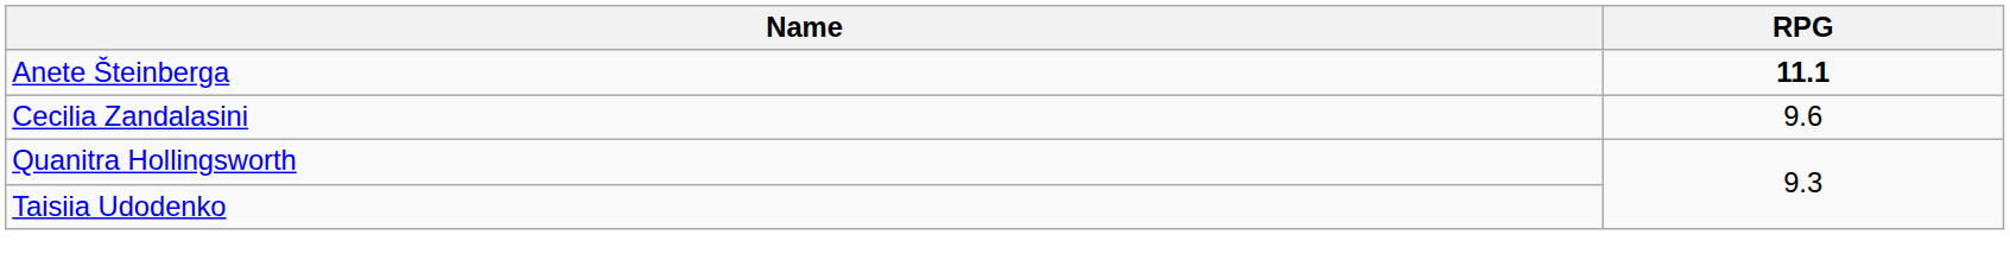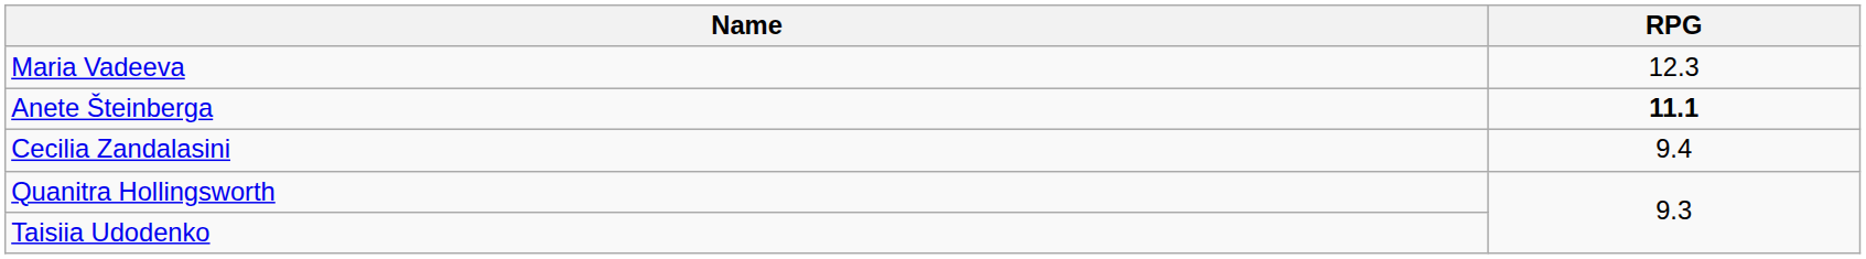 <table class=wikitable width="90%">
 <tr>
 <th width="80%">Name</th>
 <th width="20%">RPG</th>
+</tr>
+<tr>
+<td> <a href='#'>Maria Vadeeva</a></td>
+<td align=center>12.3</td>
 </tr>
 <tr>
 <td> <a href='#'>Anete Šteinberga</a></td>
 <td align=center><strong>11.1</strong></td>
 </tr>
 <tr>
 <td> <a href='#'>Cecilia Zandalasini</a></td>
-<td align=center>9.6</td>
+<td align=center>9.4</td>
 </tr>
 <tr>
 <td> <a href='#'>Quanitra Hollingsworth</a></td>
 <td align=center rowspan=2>9.3</td>
 </tr>
 <tr>
 <td> <a href='#'>Taisiia Udodenko</a></td>
 </tr>
 </table>
